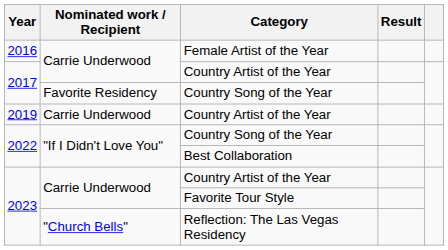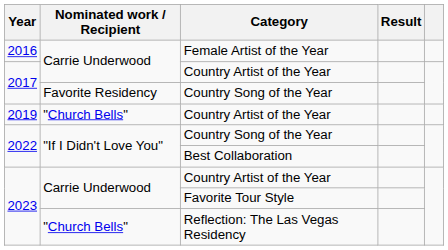 <table class="wikitable plainrowheaders" style="width:85%;">
 <tr>
 <th scope="col" style="width:4%;">Year</th>
 <th scope="col" style="width:35%;">Nominated work / Recipient</th>
 <th scope="col" style="width:50%;">Category</th>
 <th scope="col" style="width:6%;">Result</th>
 <th scope="col" style="width:6%;"></th>
 </tr>
 <tr>
 <td><a href='#'>2016</a></td>
 <td rowspan="2">Carrie Underwood</td>
 <td>Female Artist of the Year</td>
 <td></td>
 <td></td>
 </tr>
 <tr>
 <td rowspan="2"><a href='#'>2017</a></td>
 <td>Country Artist of the Year</td>
 <td></td>
 <td rowspan="2"></td>
 </tr>
 <tr>
 <td>Favorite Residency</td>
 <td>Country Song of the Year</td>
 <td></td>
 </tr>
 <tr>
 <td><a href='#'>2019</a></td>
-<td>Carrie Underwood</td>
+<td>"<a href='#'>Church Bells</a>"</td>
 <td>Country Artist of the Year</td>
 <td></td>
 <td></td>
 </tr>
 <tr>
 <td rowspan="2"><a href='#'>2022</a></td>
 <td rowspan="2">"If I Didn't Love You" </td>
 <td>Country Song of the Year</td>
 <td></td>
 <td rowspan="2"></td>
 </tr>
 <tr>
 <td>Best Collaboration</td>
 <td></td>
 </tr>
 <tr>
 <td rowspan="3"><a href='#'>2023</a></td>
 <td rowspan="2">Carrie Underwood</td>
 <td>Country Artist of the Year</td>
 <td></td>
 <td rowspan="3"></td>
 </tr>
 <tr>
 <td>Favorite Tour Style</td>
 <td></td>
 </tr>
 <tr>
 <td>"<a href='#'>Church Bells</a>"</td>
 <td>Reflection: The Las Vegas Residency</td>
 <td></td>
 </tr>
 </table>
